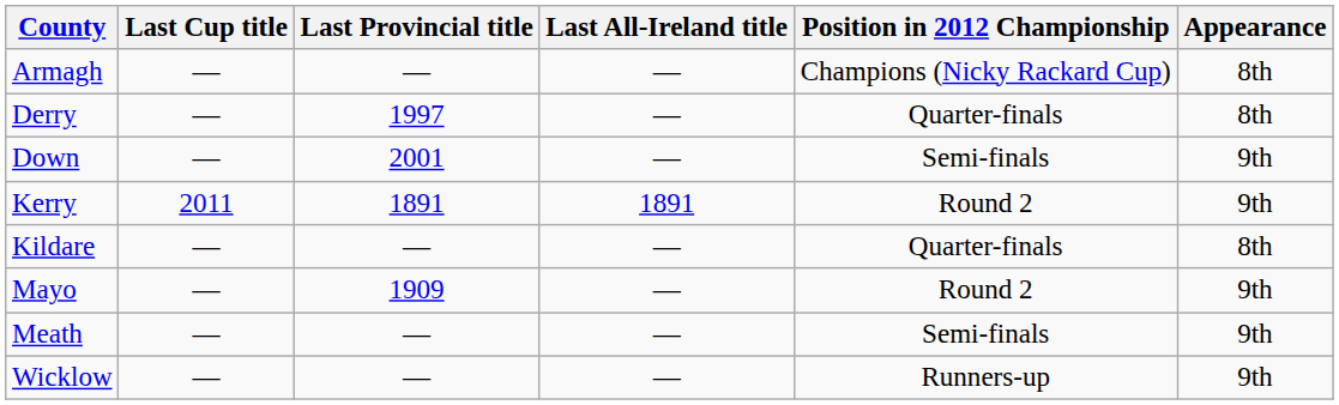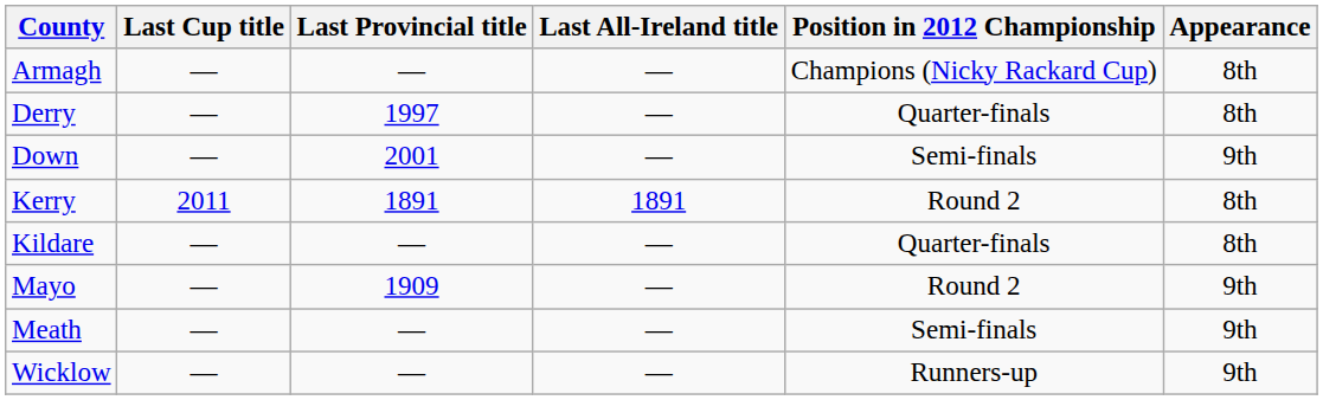 <table class="wikitable sortable" style="text-align:center">
 <tr>
 <th><a href='#'>County</a></th>
 <th>Last Cup title</th>
 <th>Last Provincial title</th>
 <th>Last All-Ireland title</th>
 <th>Position in <a href='#'>2012</a> Championship</th>
 <th>Appearance</th>
 </tr>
 <tr>
 <td style="text-align:left"> <a href='#'>Armagh</a></td>
 <td>—</td>
 <td>—</td>
 <td>—</td>
 <td>Champions (<a href='#'>Nicky Rackard Cup</a>)</td>
 <td>8th</td>
 </tr>
 <tr>
 <td style="text-align:left"> <a href='#'>Derry</a></td>
 <td>—</td>
 <td><a href='#'>1997</a></td>
 <td>—</td>
 <td>Quarter-finals</td>
 <td>8th</td>
 </tr>
 <tr>
 <td style="text-align:left"> <a href='#'>Down</a></td>
 <td>—</td>
 <td><a href='#'>2001</a></td>
 <td>—</td>
 <td>Semi-finals</td>
 <td>9th</td>
 </tr>
 <tr>
 <td style="text-align:left"> <a href='#'>Kerry</a></td>
 <td><a href='#'>2011</a></td>
 <td><a href='#'>1891</a></td>
 <td><a href='#'>1891</a></td>
 <td>Round 2</td>
-<td>9th</td>
+<td>8th</td>
 </tr>
 <tr>
 <td style="text-align:left"> <a href='#'>Kildare</a></td>
 <td>—</td>
 <td>—</td>
 <td>—</td>
 <td>Quarter-finals</td>
 <td>8th</td>
 </tr>
 <tr>
 <td style="text-align:left"> <a href='#'>Mayo</a></td>
 <td>—</td>
 <td><a href='#'>1909</a></td>
 <td>—</td>
 <td>Round 2</td>
 <td>9th</td>
 </tr>
 <tr>
 <td style="text-align:left"> <a href='#'>Meath</a></td>
 <td>—</td>
 <td>—</td>
 <td>—</td>
 <td>Semi-finals</td>
 <td>9th</td>
 </tr>
 <tr>
 <td style="text-align:left"> <a href='#'>Wicklow</a></td>
 <td>—</td>
 <td>—</td>
 <td>—</td>
 <td>Runners-up</td>
 <td>9th</td>
 </tr>
 </table>
